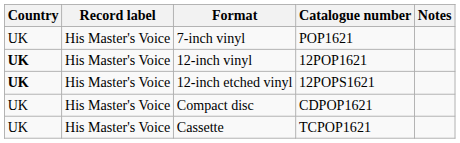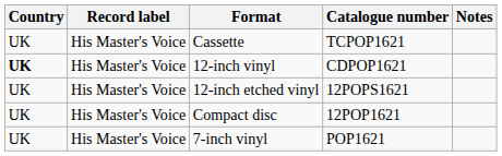 <table class="wikitable">
 <tr>
 <th>Country</th>
 <th>Record label</th>
 <th>Format</th>
 <th>Catalogue number</th>
 <th>Notes</th>
 </tr>
 <tr>
 <td>UK</td>
 <td>His Master's Voice</td>
-<td>7-inch vinyl</td>
-<td>POP1621</td>
+<td>Cassette</td>
+<td>TCPOP1621</td>
 <td></td>
 </tr>
 <tr>
 <td><strong>UK</strong></td>
 <td>His Master's Voice</td>
 <td>12-inch vinyl</td>
-<td>12POP1621</td>
+<td>CDPOP1621</td>
 <td></td>
 </tr>
 <tr>
-<td><strong>UK</strong></td>
+<td>UK</td>
 <td>His Master's Voice</td>
 <td>12-inch etched vinyl</td>
 <td>12POPS1621</td>
 <td></td>
 </tr>
 <tr>
 <td>UK</td>
 <td>His Master's Voice</td>
 <td>Compact disc</td>
-<td>CDPOP1621</td>
+<td>12POP1621</td>
 <td></td>
 </tr>
 <tr>
 <td>UK</td>
 <td>His Master's Voice</td>
-<td>Cassette</td>
-<td>TCPOP1621</td>
+<td>7-inch vinyl</td>
+<td>POP1621</td>
 <td></td>
 </tr>
 </table>
